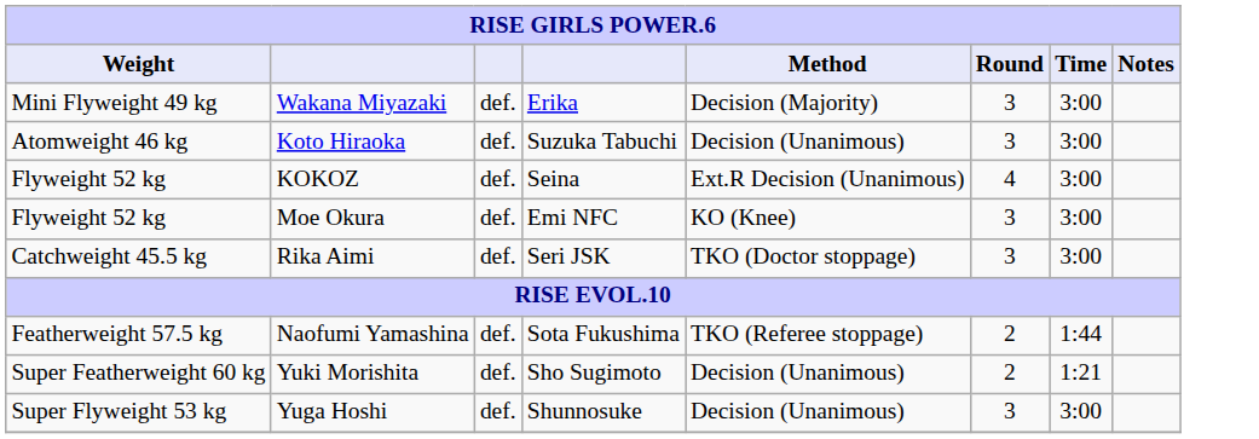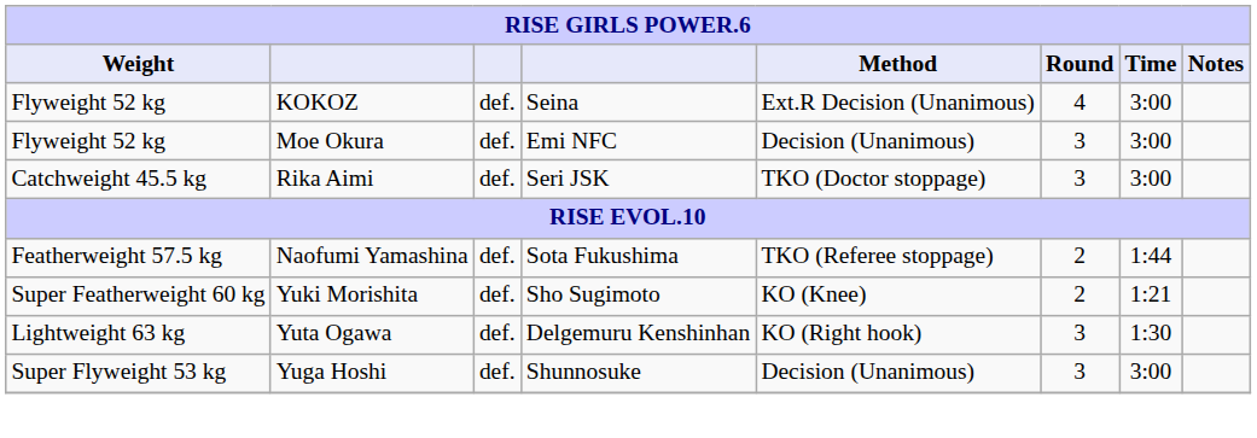 <table class="wikitable" style="font-size: 80%;">
 <tr>
 <th colspan="8" style="background-color: #ccf; color: #000080; text-align: center;"><strong>RISE GIRLS POWER.6 </strong></th>
 </tr>
 <tr>
 <th colspan="1" style="background-color: #E6E8FA; color: #000000; text-align: center;">Weight</th>
 <th colspan="1" style="background-color: #E6E8FA; color: #000000; text-align: center;"></th>
 <th colspan="1" style="background-color: #E6E8FA; color: #000000; text-align: center;"></th>
 <th colspan="1" style="background-color: #E6E8FA; color: #000000; text-align: center;"></th>
 <th colspan="1" style="background-color: #E6E8FA; color: #000000; text-align: center;">Method</th>
 <th colspan="1" style="background-color: #E6E8FA; color: #000000; text-align: center;">Round</th>
 <th colspan="1" style="background-color: #E6E8FA; color: #000000; text-align: center;">Time</th>
 <th colspan="1" style="background-color: #E6E8FA; color: #000000; text-align: center;">Notes</th>
-</tr>
-<tr>
-<td>Mini Flyweight 49 kg</td>
-<td> <a href='#'>Wakana Miyazaki</a></td>
-<td align=center>def.</td>
-<td> <a href='#'>Erika</a></td>
-<td>Decision (Majority)</td>
-<td align=center>3</td>
-<td align=center>3:00</td>
-<td></td>
-</tr>
-<tr>
-<td>Atomweight 46 kg</td>
-<td> <a href='#'>Koto Hiraoka</a></td>
-<td align=center>def.</td>
-<td> Suzuka Tabuchi</td>
-<td>Decision (Unanimous)</td>
-<td align=center>3</td>
-<td align=center>3:00</td>
-<td></td>
 </tr>
 <tr>
 <td>Flyweight 52 kg</td>
 <td> KOKOZ</td>
 <td align=center>def.</td>
 <td> Seina</td>
 <td>Ext.R Decision (Unanimous)</td>
 <td align=center>4</td>
 <td align=center>3:00</td>
 <td></td>
 </tr>
 <tr>
 <td>Flyweight 52 kg</td>
 <td> Moe Okura</td>
 <td align=center>def.</td>
 <td> Emi NFC</td>
-<td>KO (Knee)</td>
+<td>Decision (Unanimous)</td>
 <td align=center>3</td>
 <td align=center>3:00</td>
 <td></td>
 </tr>
 <tr>
 <td>Catchweight 45.5 kg</td>
 <td> Rika Aimi</td>
 <td align=center>def.</td>
 <td> Seri JSK</td>
 <td>TKO (Doctor stoppage)</td>
 <td align=center>3</td>
 <td align=center>3:00</td>
 <td></td>
 </tr>
 <tr>
 <th colspan="8" style="background-color: #ccf; color: #000080; text-align: center;"><strong>RISE EVOL.10</strong></th>
 </tr>
 <tr>
 <td>Featherweight 57.5 kg</td>
 <td> Naofumi Yamashina</td>
 <td align=center>def.</td>
 <td> Sota Fukushima</td>
 <td>TKO (Referee stoppage)</td>
 <td align=center>2</td>
 <td align=center>1:44</td>
 <td></td>
 </tr>
 <tr>
 <td>Super Featherweight 60 kg</td>
 <td> Yuki Morishita</td>
 <td align=center>def.</td>
 <td> Sho Sugimoto</td>
-<td>Decision (Unanimous)</td>
+<td>KO (Knee)</td>
 <td align=center>2</td>
 <td align=center>1:21</td>
+<td></td>
+</tr>
+<tr>
+<td>Lightweight 63 kg</td>
+<td> Yuta Ogawa</td>
+<td align=center>def.</td>
+<td> Delgemuru Kenshinhan</td>
+<td>KO (Right hook)</td>
+<td align=center>3</td>
+<td align=center>1:30</td>
 <td></td>
 </tr>
 <tr>
 <td>Super Flyweight 53 kg</td>
 <td> Yuga Hoshi</td>
 <td align=center>def.</td>
 <td> Shunnosuke</td>
 <td>Decision (Unanimous)</td>
 <td align=center>3</td>
 <td align=center>3:00</td>
 <td></td>
 </tr>
 <tr>
 </tr>
 </table>
